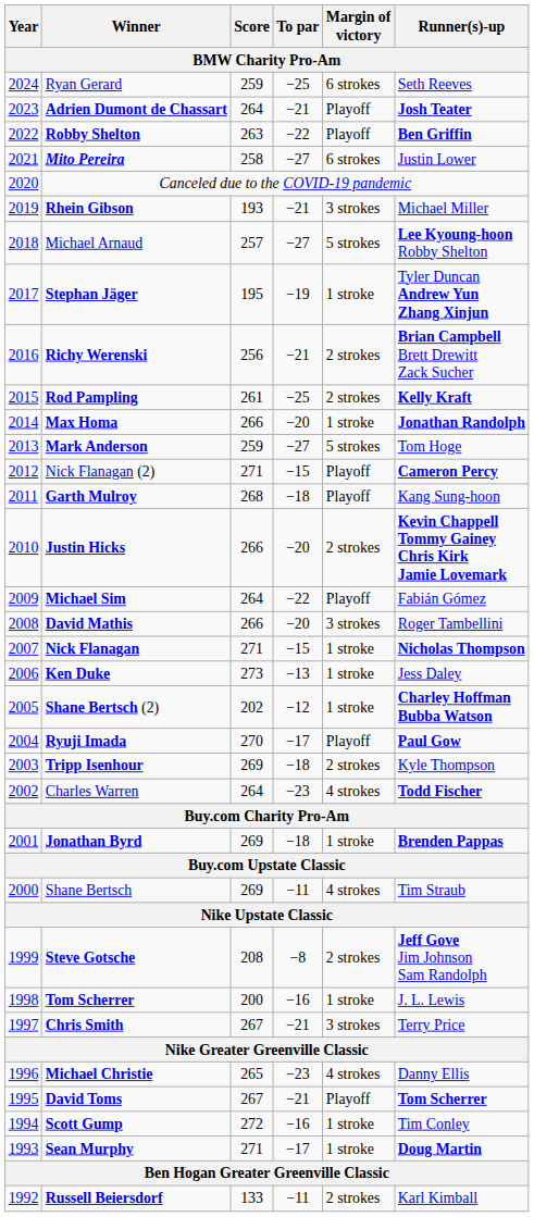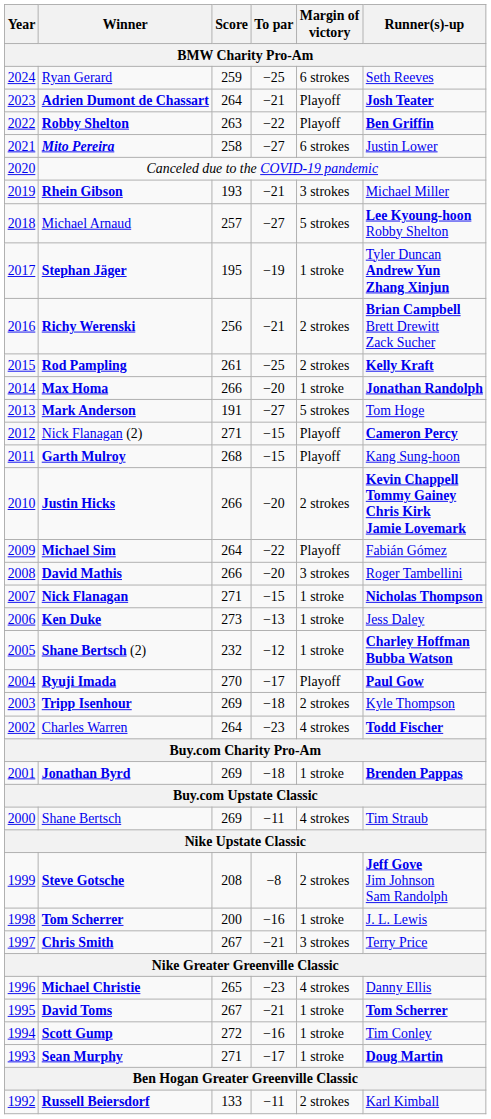 <table class=wikitable style=font-size:95%>
 <tr>
 <th>Year</th>
 <th>Winner</th>
 <th>Score</th>
 <th>To par</th>
 <th>Margin of<br>victory</th>
 <th>Runner(s)-up</th>
 </tr>
 <tr>
 <th colspan=7>BMW Charity Pro-Am</th>
 </tr>
 <tr>
 <td><a href='#'>2024</a></td>
 <td> <a href='#'>Ryan Gerard</a></td>
 <td align=center>259</td>
 <td align=center>−25</td>
 <td>6 strokes</td>
 <td> <a href='#'>Seth Reeves</a></td>
 </tr>
 <tr>
 <td><a href='#'>2023</a></td>
 <td> <strong><a href='#'>Adrien Dumont de Chassart</a></strong></td>
 <td align=center>264</td>
 <td align=center>−21</td>
 <td>Playoff</td>
 <td> <strong><a href='#'>Josh Teater</a></strong></td>
 </tr>
 <tr>
 <td><a href='#'>2022</a></td>
 <td> <strong><a href='#'>Robby Shelton</a></strong></td>
 <td align=center>263</td>
 <td align=center>−22</td>
 <td>Playoff</td>
 <td> <strong><a href='#'>Ben Griffin</a></strong></td>
 </tr>
 <tr>
 <td><a href='#'>2021</a></td>
 <td> <strong><em><a href='#'>Mito Pereira</a></em></strong></td>
 <td align=center>258</td>
 <td align=center>−27</td>
 <td>6 strokes</td>
 <td> <a href='#'>Justin Lower</a></td>
 </tr>
 <tr>
 <td><a href='#'>2020</a></td>
 <td colspan=5 align=center><em>Canceled due to the <a href='#'>COVID-19 pandemic</a></em></td>
 </tr>
 <tr>
 <td><a href='#'>2019</a></td>
 <td> <strong><a href='#'>Rhein Gibson</a></strong></td>
 <td align=center>193</td>
 <td align=center>−21</td>
 <td>3 strokes</td>
 <td> <a href='#'>Michael Miller</a></td>
 </tr>
 <tr>
 <td><a href='#'>2018</a></td>
 <td> <a href='#'>Michael Arnaud</a></td>
 <td align=center>257</td>
 <td align=center>−27</td>
 <td>5 strokes</td>
 <td> <strong><a href='#'>Lee Kyoung-hoon</a></strong><br> <a href='#'>Robby Shelton</a></td>
 </tr>
 <tr>
 <td><a href='#'>2017</a></td>
 <td> <strong><a href='#'>Stephan Jäger</a></strong></td>
 <td align=center>195</td>
 <td align=center>−19</td>
 <td>1 stroke</td>
 <td> <a href='#'>Tyler Duncan</a><br> <strong><a href='#'>Andrew Yun</a></strong><br> <strong><a href='#'>Zhang Xinjun</a></strong></td>
 </tr>
 <tr>
 <td><a href='#'>2016</a></td>
 <td> <strong><a href='#'>Richy Werenski</a></strong></td>
 <td align=center>256</td>
 <td align=center>−21</td>
 <td>2 strokes</td>
 <td> <strong><a href='#'>Brian Campbell</a></strong><br> <a href='#'>Brett Drewitt</a><br> <a href='#'>Zack Sucher</a></td>
 </tr>
 <tr>
 <td><a href='#'>2015</a></td>
 <td> <strong><a href='#'>Rod Pampling</a></strong></td>
 <td align=center>261</td>
 <td align=center>−25</td>
 <td>2 strokes</td>
 <td> <strong><a href='#'>Kelly Kraft</a></strong></td>
 </tr>
 <tr>
 <td><a href='#'>2014</a></td>
 <td> <strong><a href='#'>Max Homa</a></strong></td>
 <td align=center>266</td>
 <td align=center>−20</td>
 <td>1 stroke</td>
 <td> <strong><a href='#'>Jonathan Randolph</a></strong></td>
 </tr>
 <tr>
 <td><a href='#'>2013</a></td>
 <td> <strong><a href='#'>Mark Anderson</a></strong></td>
-<td align=center>259</td>
+<td align=center>191</td>
 <td align=center>−27</td>
 <td>5 strokes</td>
 <td> <a href='#'>Tom Hoge</a></td>
 </tr>
 <tr>
 <td><a href='#'>2012</a></td>
 <td> <a href='#'>Nick Flanagan</a> (2)</td>
 <td align=center>271</td>
 <td align=center>−15</td>
 <td>Playoff</td>
 <td> <strong><a href='#'>Cameron Percy</a></strong></td>
 </tr>
 <tr>
 <td><a href='#'>2011</a></td>
 <td> <strong><a href='#'>Garth Mulroy</a></strong></td>
 <td align=center>268</td>
-<td align=center>−18</td>
+<td align=center>−15</td>
 <td>Playoff</td>
 <td> <a href='#'>Kang Sung-hoon</a></td>
 </tr>
 <tr>
 <td><a href='#'>2010</a></td>
 <td> <strong><a href='#'>Justin Hicks</a></strong></td>
 <td align=center>266</td>
 <td align=center>−20</td>
 <td>2 strokes</td>
 <td> <strong><a href='#'>Kevin Chappell</a></strong><br> <strong><a href='#'>Tommy Gainey</a></strong><br> <strong><a href='#'>Chris Kirk</a></strong><br> <strong><a href='#'>Jamie Lovemark</a></strong></td>
 </tr>
 <tr>
 <td><a href='#'>2009</a></td>
 <td> <strong><a href='#'>Michael Sim</a></strong></td>
 <td align=center>264</td>
 <td align=center>−22</td>
 <td>Playoff</td>
 <td> <a href='#'>Fabián Gómez</a></td>
 </tr>
 <tr>
 <td><a href='#'>2008</a></td>
 <td> <strong><a href='#'>David Mathis</a></strong></td>
 <td align=center>266</td>
 <td align=center>−20</td>
 <td>3 strokes</td>
 <td> <a href='#'>Roger Tambellini</a></td>
 </tr>
 <tr>
 <td><a href='#'>2007</a></td>
 <td> <strong><a href='#'>Nick Flanagan</a></strong></td>
 <td align=center>271</td>
 <td align=center>−15</td>
 <td>1 stroke</td>
 <td> <strong><a href='#'>Nicholas Thompson</a></strong></td>
 </tr>
 <tr>
 <td><a href='#'>2006</a></td>
 <td> <strong><a href='#'>Ken Duke</a></strong></td>
 <td align=center>273</td>
 <td align=center>−13</td>
 <td>1 stroke</td>
 <td> <a href='#'>Jess Daley</a></td>
 </tr>
 <tr>
 <td><a href='#'>2005</a></td>
 <td> <strong><a href='#'>Shane Bertsch</a></strong> (2)</td>
-<td align=center>202</td>
+<td align=center>232</td>
 <td align=center>−12</td>
 <td>1 stroke</td>
 <td> <strong><a href='#'>Charley Hoffman</a></strong><br> <strong><a href='#'>Bubba Watson</a></strong></td>
 </tr>
 <tr>
 <td><a href='#'>2004</a></td>
 <td> <strong><a href='#'>Ryuji Imada</a></strong></td>
 <td align=center>270</td>
 <td align=center>−17</td>
 <td>Playoff</td>
 <td> <strong><a href='#'>Paul Gow</a></strong></td>
 </tr>
 <tr>
 <td><a href='#'>2003</a></td>
 <td> <strong><a href='#'>Tripp Isenhour</a></strong></td>
 <td align=center>269</td>
 <td align=center>−18</td>
 <td>2 strokes</td>
 <td> <a href='#'>Kyle Thompson</a></td>
 </tr>
 <tr>
 <td><a href='#'>2002</a></td>
 <td> <a href='#'>Charles Warren</a></td>
 <td align=center>264</td>
 <td align=center>−23</td>
 <td>4 strokes</td>
 <td> <strong><a href='#'>Todd Fischer</a></strong></td>
 </tr>
 <tr>
 <th colspan=7>Buy.com Charity Pro-Am</th>
 </tr>
 <tr>
 <td><a href='#'>2001</a></td>
 <td> <strong><a href='#'>Jonathan Byrd</a></strong></td>
 <td align=center>269</td>
 <td align=center>−18</td>
 <td>1 stroke</td>
 <td> <strong><a href='#'>Brenden Pappas</a></strong></td>
 </tr>
 <tr>
 <th colspan=7>Buy.com Upstate Classic</th>
 </tr>
 <tr>
 <td><a href='#'>2000</a></td>
 <td> <a href='#'>Shane Bertsch</a></td>
 <td align=center>269</td>
 <td align=center>−11</td>
 <td>4 strokes</td>
 <td> <a href='#'>Tim Straub</a></td>
 </tr>
 <tr>
 <th colspan=7>Nike Upstate Classic</th>
 </tr>
 <tr>
 <td><a href='#'>1999</a></td>
 <td> <strong><a href='#'>Steve Gotsche</a></strong></td>
 <td align=center>208</td>
 <td align=center>−8</td>
 <td>2 strokes</td>
 <td> <strong><a href='#'>Jeff Gove</a></strong><br> <a href='#'>Jim Johnson</a><br> <a href='#'>Sam Randolph</a></td>
 </tr>
 <tr>
 <td><a href='#'>1998</a></td>
 <td> <strong><a href='#'>Tom Scherrer</a></strong></td>
 <td align=center>200</td>
 <td align=center>−16</td>
 <td>1 stroke</td>
 <td> <a href='#'>J. L. Lewis</a></td>
 </tr>
 <tr>
 <td><a href='#'>1997</a></td>
 <td> <strong><a href='#'>Chris Smith</a></strong></td>
 <td align=center>267</td>
 <td align=center>−21</td>
 <td>3 strokes</td>
 <td> <a href='#'>Terry Price</a></td>
 </tr>
 <tr>
 <th colspan=7>Nike Greater Greenville Classic</th>
 </tr>
 <tr>
 <td><a href='#'>1996</a></td>
 <td> <strong><a href='#'>Michael Christie</a></strong></td>
 <td align=center>265</td>
 <td align=center>−23</td>
 <td>4 strokes</td>
 <td> <a href='#'>Danny Ellis</a></td>
 </tr>
 <tr>
 <td><a href='#'>1995</a></td>
 <td> <strong><a href='#'>David Toms</a></strong></td>
 <td align=center>267</td>
 <td align=center>−21</td>
-<td>Playoff</td>
+<td>1 stroke</td>
 <td> <strong><a href='#'>Tom Scherrer</a></strong></td>
 </tr>
 <tr>
 <td><a href='#'>1994</a></td>
 <td> <strong><a href='#'>Scott Gump</a></strong></td>
 <td align=center>272</td>
 <td align=center>−16</td>
 <td>1 stroke</td>
 <td> <a href='#'>Tim Conley</a></td>
 </tr>
 <tr>
 <td><a href='#'>1993</a></td>
 <td> <strong><a href='#'>Sean Murphy</a></strong></td>
 <td align=center>271</td>
 <td align=center>−17</td>
 <td>1 stroke</td>
 <td> <strong><a href='#'>Doug Martin</a></strong></td>
 </tr>
 <tr>
 <th colspan=7>Ben Hogan Greater Greenville Classic</th>
 </tr>
 <tr>
 <td><a href='#'>1992</a></td>
 <td> <strong><a href='#'>Russell Beiersdorf</a></strong></td>
 <td align=center>133</td>
 <td align=center>−11</td>
 <td>2 strokes</td>
 <td> <a href='#'>Karl Kimball</a></td>
 </tr>
 </table>
